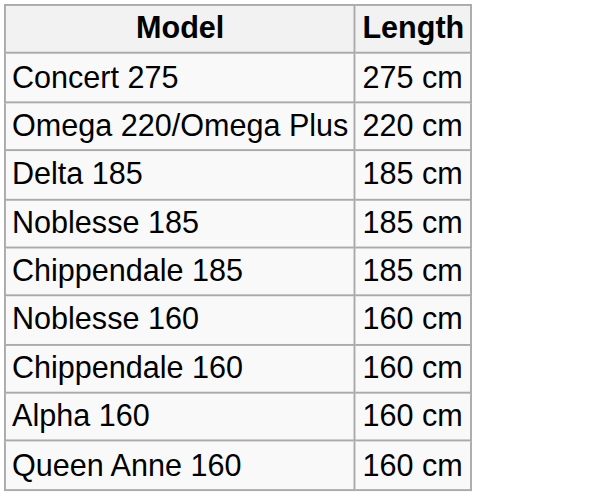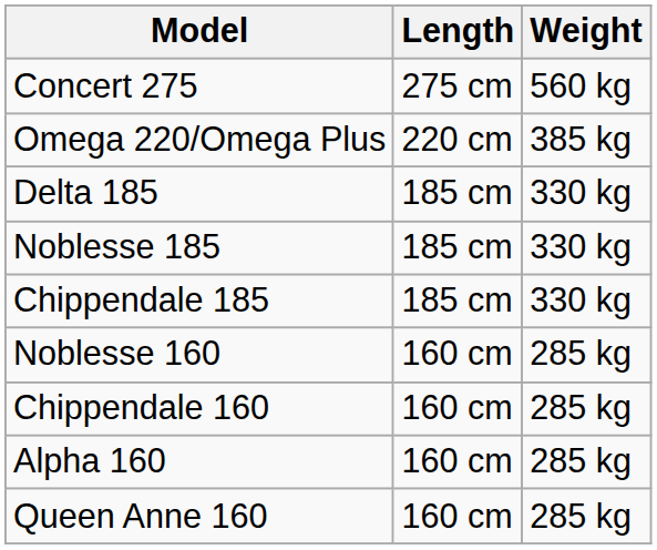 <table class="wikitable">
 <tr>
 <th>Model</th>
 <th>Length</th>
+<th>Weight</th>
 </tr>
 <tr>
 <td>Concert 275</td>
 <td>275 cm</td>
+<td>560 kg</td>
 </tr>
 <tr>
 <td>Omega 220/Omega Plus</td>
 <td>220 cm</td>
+<td>385 kg</td>
 </tr>
 <tr>
 <td>Delta 185</td>
 <td>185 cm</td>
+<td>330 kg</td>
 </tr>
 <tr>
 <td>Noblesse 185</td>
 <td>185 cm</td>
+<td>330 kg</td>
 </tr>
 <tr>
 <td>Chippendale 185</td>
 <td>185 cm</td>
+<td>330 kg</td>
 </tr>
 <tr>
 <td>Noblesse 160</td>
 <td>160 cm</td>
+<td>285 kg</td>
 </tr>
 <tr>
 <td>Chippendale 160</td>
 <td>160 cm</td>
+<td>285 kg</td>
 </tr>
 <tr>
 <td>Alpha 160</td>
 <td>160 cm</td>
+<td>285 kg</td>
 </tr>
 <tr>
 <td>Queen Anne 160</td>
 <td>160 cm</td>
+<td>285 kg</td>
 </tr>
 </table>
